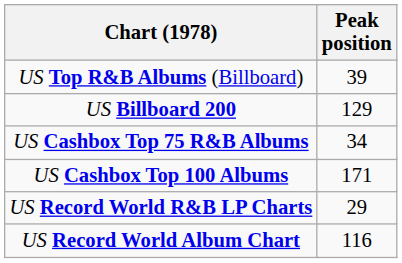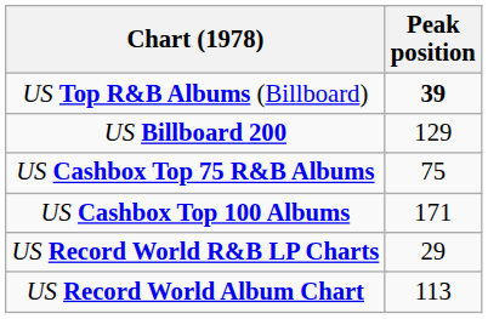 <table class="wikitable sortable plainrowheaders" style="text-align:center">
 <tr>
 <th colspan="11">Chart (1978)</th>
 <th>Peak<br>position</th>
 </tr>
 <tr>
 <td colspan="11"><em>US</em> <a href='#'><strong>Top R&B Albums</strong></a> (<a href='#'>Billboard</a>)</td>
-<td>39</td>
+<td><strong>39</strong></td>
 </tr>
 <tr>
 <td colspan="11"><em>US</em> <strong><a href='#'>Billboard 200</a></strong></td>
 <td>129</td>
 </tr>
 <tr>
 <td colspan="11"><em>US</em> <a href='#'><strong>Cashbox Top 75 R&B Albums</strong></a></td>
-<td>34</td>
+<td>75</td>
 </tr>
 <tr>
 <td colspan="11"><em>US</em> <a href='#'><strong>Cashbox Top 100 Albums</strong></a></td>
 <td>171</td>
 </tr>
 <tr>
 <td colspan="11"><em>US</em> <a href='#'><strong>Record World R&B LP Charts</strong></a></td>
 <td>29</td>
 </tr>
 <tr>
 <td colspan="11"><em>US</em> <a href='#'><strong>Record World Album Chart</strong></a></td>
-<td>116</td>
+<td>113</td>
 </tr>
 </table>
